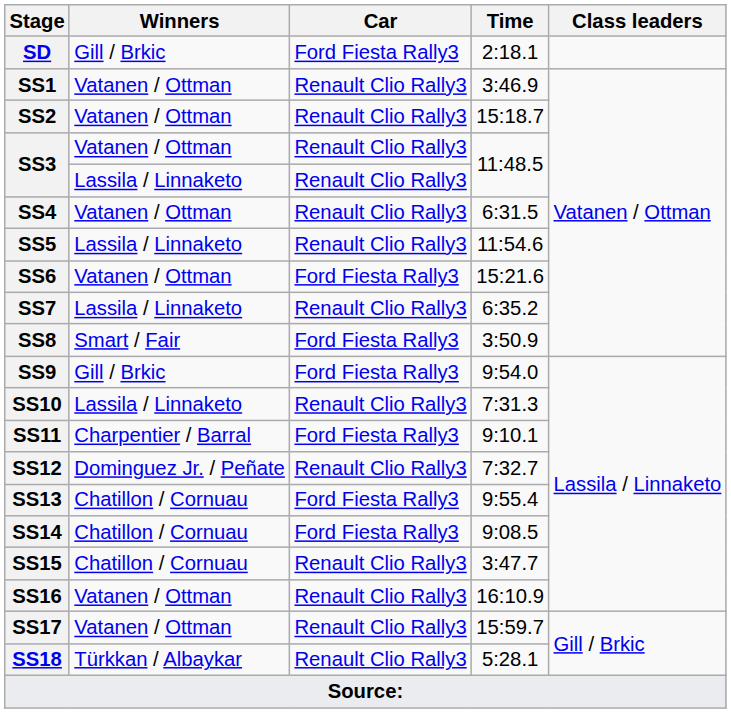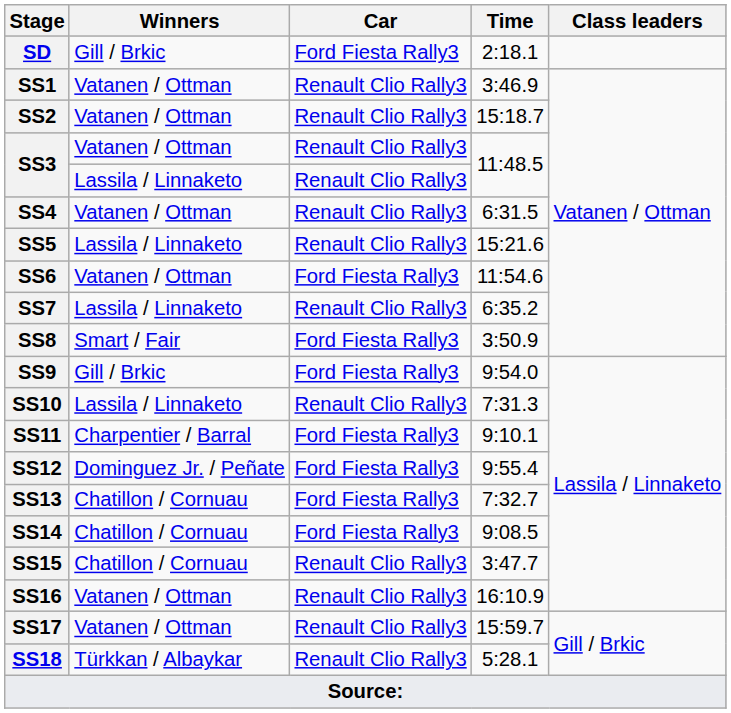 <table class="wikitable" style="font-size:85%">
 <tr>
 <th>Stage</th>
 <th>Winners</th>
 <th>Car</th>
 <th>Time</th>
 <th>Class leaders</th>
 </tr>
 <tr>
 <th><a href='#'>SD</a></th>
 <td><a href='#'>Gill</a> / <a href='#'>Brkic</a></td>
 <td><a href='#'>Ford Fiesta Rally3</a></td>
 <td align="center">2:18.1</td>
 <td></td>
 </tr>
 <tr>
 <th>SS1</th>
 <td><a href='#'>Vatanen</a> / <a href='#'>Ottman</a></td>
 <td><a href='#'>Renault Clio Rally3</a></td>
 <td align="center">3:46.9</td>
 <td rowspan="9"><a href='#'>Vatanen</a> / <a href='#'>Ottman</a></td>
 </tr>
 <tr>
 <th>SS2</th>
 <td><a href='#'>Vatanen</a> / <a href='#'>Ottman</a></td>
 <td><a href='#'>Renault Clio Rally3</a></td>
 <td align="center">15:18.7</td>
 </tr>
 <tr>
 <th rowspan="2">SS3</th>
 <td><a href='#'>Vatanen</a> / <a href='#'>Ottman</a></td>
 <td><a href='#'>Renault Clio Rally3</a></td>
 <td align="center" rowspan="2">11:48.5</td>
 </tr>
 <tr>
 <td><a href='#'>Lassila</a> / <a href='#'>Linnaketo</a></td>
 <td><a href='#'>Renault Clio Rally3</a></td>
 </tr>
 <tr>
 <th>SS4</th>
 <td><a href='#'>Vatanen</a> / <a href='#'>Ottman</a></td>
 <td><a href='#'>Renault Clio Rally3</a></td>
 <td align="center">6:31.5</td>
 </tr>
 <tr>
 <th>SS5</th>
 <td><a href='#'>Lassila</a> / <a href='#'>Linnaketo</a></td>
 <td><a href='#'>Renault Clio Rally3</a></td>
-<td align="center">11:54.6</td>
+<td align="center">15:21.6</td>
 </tr>
 <tr>
 <th>SS6</th>
 <td><a href='#'>Vatanen</a> / <a href='#'>Ottman</a></td>
 <td><a href='#'>Ford Fiesta Rally3</a></td>
-<td align="center">15:21.6</td>
+<td align="center">11:54.6</td>
 </tr>
 <tr>
 <th>SS7</th>
 <td><a href='#'>Lassila</a> / <a href='#'>Linnaketo</a></td>
 <td><a href='#'>Renault Clio Rally3</a></td>
 <td align="center">6:35.2</td>
 </tr>
 <tr>
 <th>SS8</th>
 <td><a href='#'>Smart</a> / <a href='#'>Fair</a></td>
 <td><a href='#'>Ford Fiesta Rally3</a></td>
 <td align="center">3:50.9</td>
 </tr>
 <tr>
 <th>SS9</th>
 <td><a href='#'>Gill</a> / <a href='#'>Brkic</a></td>
 <td><a href='#'>Ford Fiesta Rally3</a></td>
 <td align="center">9:54.0</td>
 <td rowspan="8"><a href='#'>Lassila</a> / <a href='#'>Linnaketo</a></td>
 </tr>
 <tr>
 <th>SS10</th>
 <td><a href='#'>Lassila</a> / <a href='#'>Linnaketo</a></td>
 <td><a href='#'>Renault Clio Rally3</a></td>
 <td align="center">7:31.3</td>
 </tr>
 <tr>
 <th>SS11</th>
 <td><a href='#'>Charpentier</a> / <a href='#'>Barral</a></td>
 <td><a href='#'>Ford Fiesta Rally3</a></td>
 <td align="center">9:10.1</td>
 </tr>
 <tr>
 <th>SS12</th>
 <td><a href='#'>Dominguez Jr.</a> / <a href='#'>Peñate</a></td>
-<td><a href='#'>Renault Clio Rally3</a></td>
-<td align="center">7:32.7</td>
+<td><a href='#'>Ford Fiesta Rally3</a></td>
+<td align="center">9:55.4</td>
 </tr>
 <tr>
 <th>SS13</th>
 <td><a href='#'>Chatillon</a> / <a href='#'>Cornuau</a></td>
 <td><a href='#'>Ford Fiesta Rally3</a></td>
-<td align="center">9:55.4</td>
+<td align="center">7:32.7</td>
 </tr>
 <tr>
 <th>SS14</th>
 <td><a href='#'>Chatillon</a> / <a href='#'>Cornuau</a></td>
 <td><a href='#'>Ford Fiesta Rally3</a></td>
 <td align="center">9:08.5</td>
 </tr>
 <tr>
 <th>SS15</th>
 <td><a href='#'>Chatillon</a> / <a href='#'>Cornuau</a></td>
 <td><a href='#'>Renault Clio Rally3</a></td>
 <td align="center">3:47.7</td>
 </tr>
 <tr>
 <th>SS16</th>
 <td><a href='#'>Vatanen</a> / <a href='#'>Ottman</a></td>
 <td><a href='#'>Renault Clio Rally3</a></td>
 <td align="center">16:10.9</td>
 </tr>
 <tr>
 <th>SS17</th>
 <td><a href='#'>Vatanen</a> / <a href='#'>Ottman</a></td>
 <td><a href='#'>Renault Clio Rally3</a></td>
 <td align="center">15:59.7</td>
 <td rowspan="2"><a href='#'>Gill</a> / <a href='#'>Brkic</a></td>
 </tr>
 <tr>
 <th><a href='#'>SS18</a></th>
 <td><a href='#'>Türkkan</a> / <a href='#'>Albaykar</a></td>
 <td><a href='#'>Renault Clio Rally3</a></td>
 <td align="center">5:28.1</td>
 </tr>
 <tr>
 <td style="background-color:#EAECF0; text-align:center" colspan="5"><strong>Source:</strong></td>
 </tr>
 </table>
